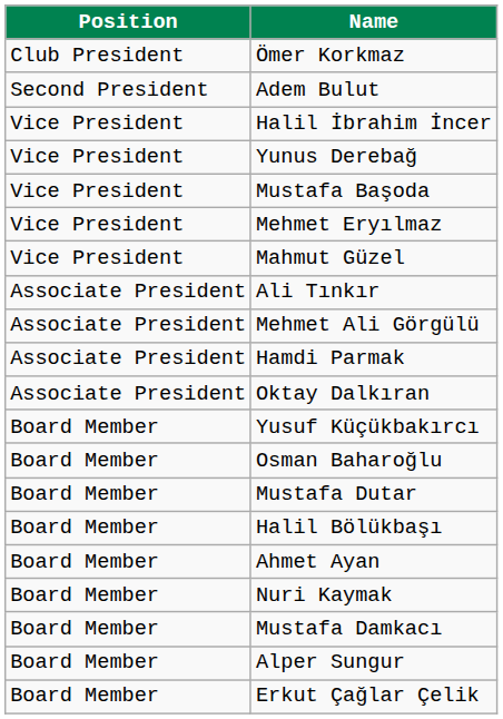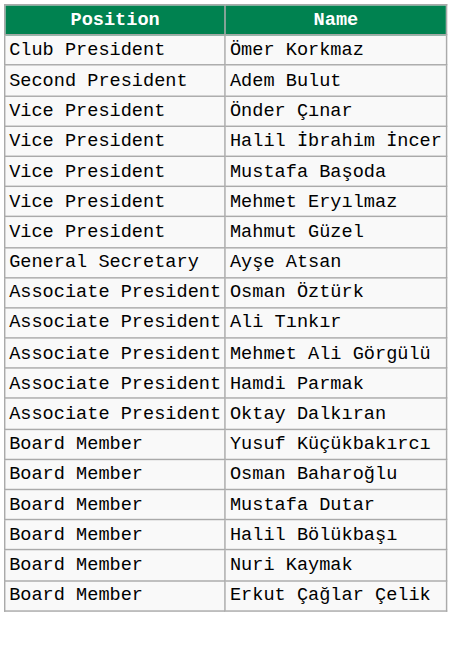 <table class="wikitable" style="text-align:left;">
 <tr>
 <th style="color:#FFFFFF; background:#008250;">Position</th>
 <th style="color:#FFFFFF; background:#008250;">Name</th>
 </tr>
 <tr>
 <td>Club President</td>
 <td>Ömer Korkmaz</td>
 </tr>
 <tr>
 <td>Second President</td>
 <td>Adem Bulut</td>
 </tr>
 <tr>
 <td>Vice President</td>
-<td>Halil İbrahim İncer</td>
+<td>Önder Çınar</td>
 </tr>
 <tr>
 <td>Vice President</td>
-<td>Yunus Derebağ</td>
+<td>Halil İbrahim İncer</td>
 </tr>
 <tr>
 <td>Vice President</td>
 <td>Mustafa Başoda</td>
 </tr>
 <tr>
 <td>Vice President</td>
 <td>Mehmet Eryılmaz</td>
 </tr>
 <tr>
 <td>Vice President</td>
 <td>Mahmut Güzel</td>
+</tr>
+<tr>
+<td>General Secretary</td>
+<td>Ayşe Atsan</td>
+</tr>
+<tr>
+<td>Associate President</td>
+<td>Osman Öztürk</td>
 </tr>
 <tr>
 <td>Associate President</td>
 <td>Ali Tınkır</td>
 </tr>
 <tr>
 <td>Associate President</td>
 <td>Mehmet Ali Görgülü</td>
 </tr>
 <tr>
 <td>Associate President</td>
 <td>Hamdi Parmak</td>
 </tr>
 <tr>
 <td>Associate President</td>
 <td>Oktay Dalkıran</td>
 </tr>
 <tr>
 <td>Board Member</td>
 <td>Yusuf Küçükbakırcı</td>
 </tr>
 <tr>
 <td>Board Member</td>
 <td>Osman Baharoğlu</td>
 </tr>
 <tr>
 <td>Board Member</td>
 <td>Mustafa Dutar</td>
 </tr>
 <tr>
 <td>Board Member</td>
 <td>Halil Bölükbaşı</td>
 </tr>
 <tr>
 <td>Board Member</td>
-<td>Ahmet Ayan</td>
-</tr>
-<tr>
-<td>Board Member</td>
 <td>Nuri Kaymak</td>
-</tr>
-<tr>
-<td>Board Member</td>
-<td>Mustafa Damkacı</td>
-</tr>
-<tr>
-<td>Board Member</td>
-<td>Alper Sungur</td>
 </tr>
 <tr>
 <td>Board Member</td>
 <td>Erkut Çağlar Çelik</td>
 </tr>
 </table>
